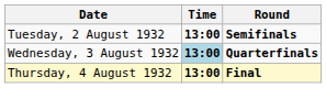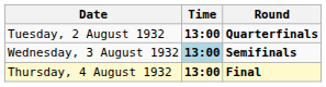 <table class="wikitable">
 <tr>
 <th>Date</th>
 <th>Time</th>
 <th>Round</th>
 </tr>
 <tr>
 <td>Tuesday, 2 August 1932</td>
 <td><strong>13:00</strong></td>
-<td><strong>Semifinals</strong></td>
+<td><strong>Quarterfinals</strong></td>
 </tr>
 <tr>
 <td>Wednesday, 3 August 1932</td>
 <td style="background: lightblue;"><strong>13:00</strong></td>
-<td><strong>Quarterfinals</strong></td>
+<td><strong>Semifinals</strong></td>
 </tr>
 <tr style=background:lemonchiffon>
 <td>Thursday, 4 August 1932</td>
 <td><strong>13:00</strong></td>
 <td><strong>Final</strong></td>
 </tr>
 </table>
